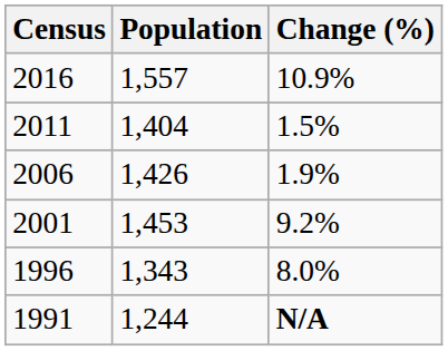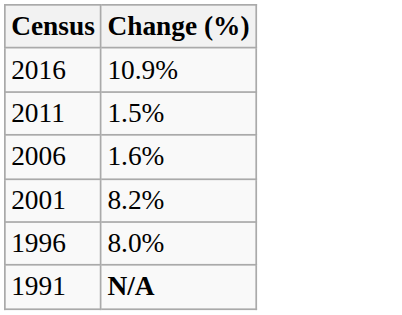 <table class="wikitable">
 <tr>
 <th>Census</th>
-<th>Population</th>
 <th>Change (%)</th>
 </tr>
 <tr>
 <td>2016</td>
-<td>1,557</td>
 <td> 10.9%</td>
 </tr>
 <tr>
 <td>2011</td>
-<td>1,404</td>
 <td> 1.5%</td>
 </tr>
 <tr>
 <td>2006</td>
-<td>1,426</td>
-<td> 1.9%</td>
+<td> 1.6%</td>
 </tr>
 <tr>
 <td>2001</td>
-<td>1,453</td>
-<td> 9.2%</td>
+<td> 8.2%</td>
 </tr>
 <tr>
 <td>1996</td>
-<td>1,343</td>
 <td> 8.0%</td>
 </tr>
 <tr>
 <td>1991</td>
-<td>1,244</td>
 <td><strong>N/A</strong></td>
 </tr>
 </table>
